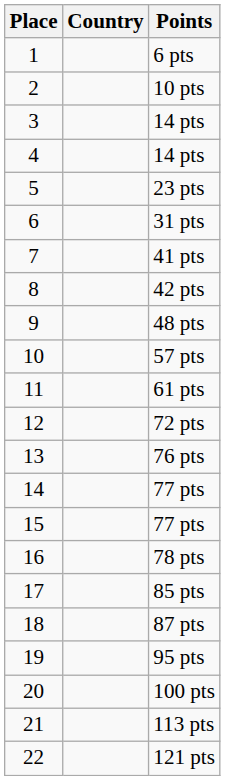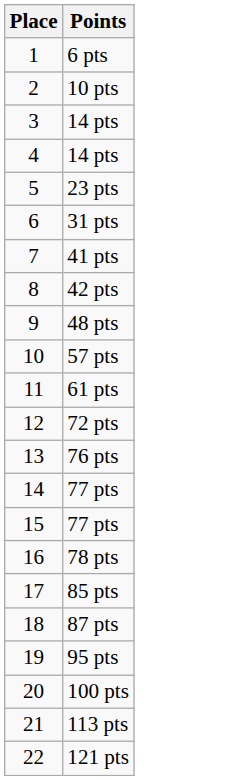 <table class=wikitable>
 <tr>
 <th>Place</th>
-<th>Country</th>
 <th>Points</th>
 </tr>
 <tr>
 <td align=center>1</td>
-<td></td>
 <td>6 pts</td>
 </tr>
 <tr>
 <td align=center>2</td>
-<td></td>
 <td>10 pts</td>
 </tr>
 <tr>
 <td align=center>3</td>
-<td></td>
 <td>14 pts</td>
 </tr>
 <tr>
 <td align=center>4</td>
-<td></td>
 <td>14 pts</td>
 </tr>
 <tr>
 <td align=center>5</td>
-<td></td>
 <td>23 pts</td>
 </tr>
 <tr>
 <td align=center>6</td>
-<td></td>
 <td>31 pts</td>
 </tr>
 <tr>
 <td align=center>7</td>
-<td></td>
 <td>41 pts</td>
 </tr>
 <tr>
 <td align=center>8</td>
-<td></td>
 <td>42 pts</td>
 </tr>
 <tr>
 <td align=center>9</td>
-<td></td>
 <td>48 pts</td>
 </tr>
 <tr>
 <td align=center>10</td>
-<td></td>
 <td>57 pts</td>
 </tr>
 <tr>
 <td align=center>11</td>
-<td></td>
 <td>61 pts</td>
 </tr>
 <tr>
 <td align=center>12</td>
-<td></td>
 <td>72 pts</td>
 </tr>
 <tr>
 <td align=center>13</td>
-<td></td>
 <td>76 pts</td>
 </tr>
 <tr>
 <td align=center>14</td>
-<td></td>
 <td>77 pts</td>
 </tr>
 <tr>
 <td align=center>15</td>
-<td></td>
 <td>77 pts</td>
 </tr>
 <tr>
 <td align=center>16</td>
-<td></td>
 <td>78 pts</td>
 </tr>
 <tr>
 <td align=center>17</td>
-<td></td>
 <td>85 pts</td>
 </tr>
 <tr>
 <td align=center>18</td>
-<td></td>
 <td>87 pts</td>
 </tr>
 <tr>
 <td align=center>19</td>
-<td></td>
 <td>95 pts</td>
 </tr>
 <tr>
 <td align=center>20</td>
-<td></td>
 <td>100 pts</td>
 </tr>
 <tr>
 <td align=center>21</td>
-<td></td>
 <td>113 pts</td>
 </tr>
 <tr>
 <td align=center>22</td>
-<td></td>
 <td>121 pts</td>
 </tr>
 </table>
